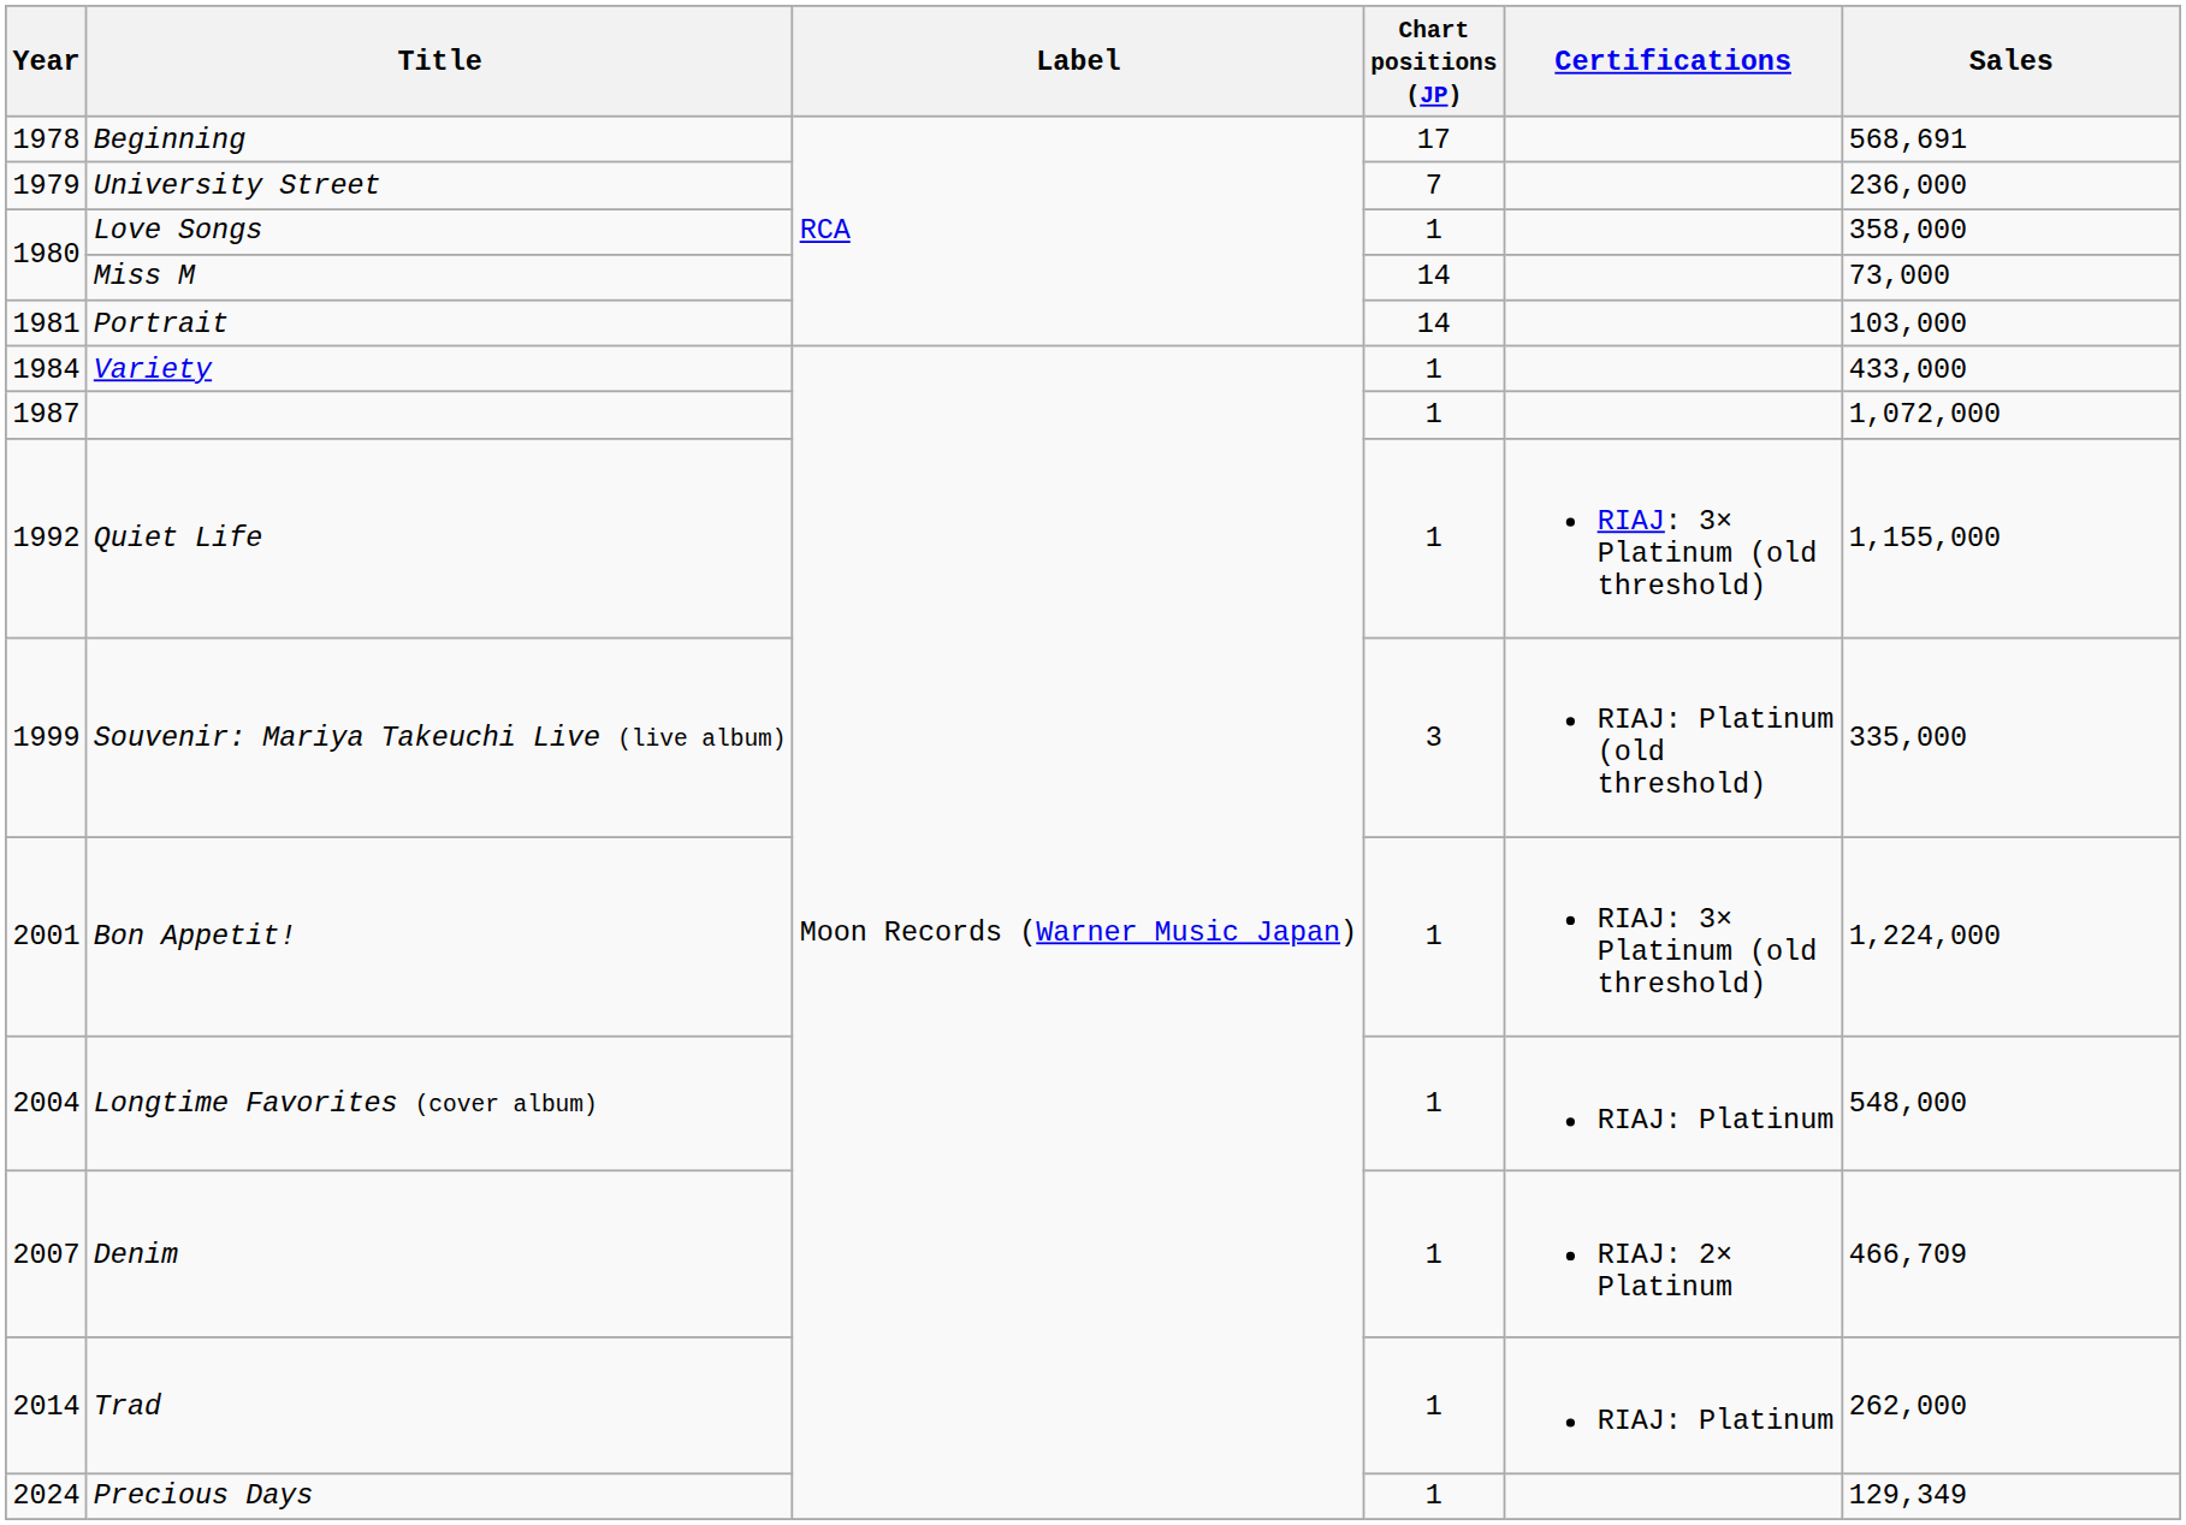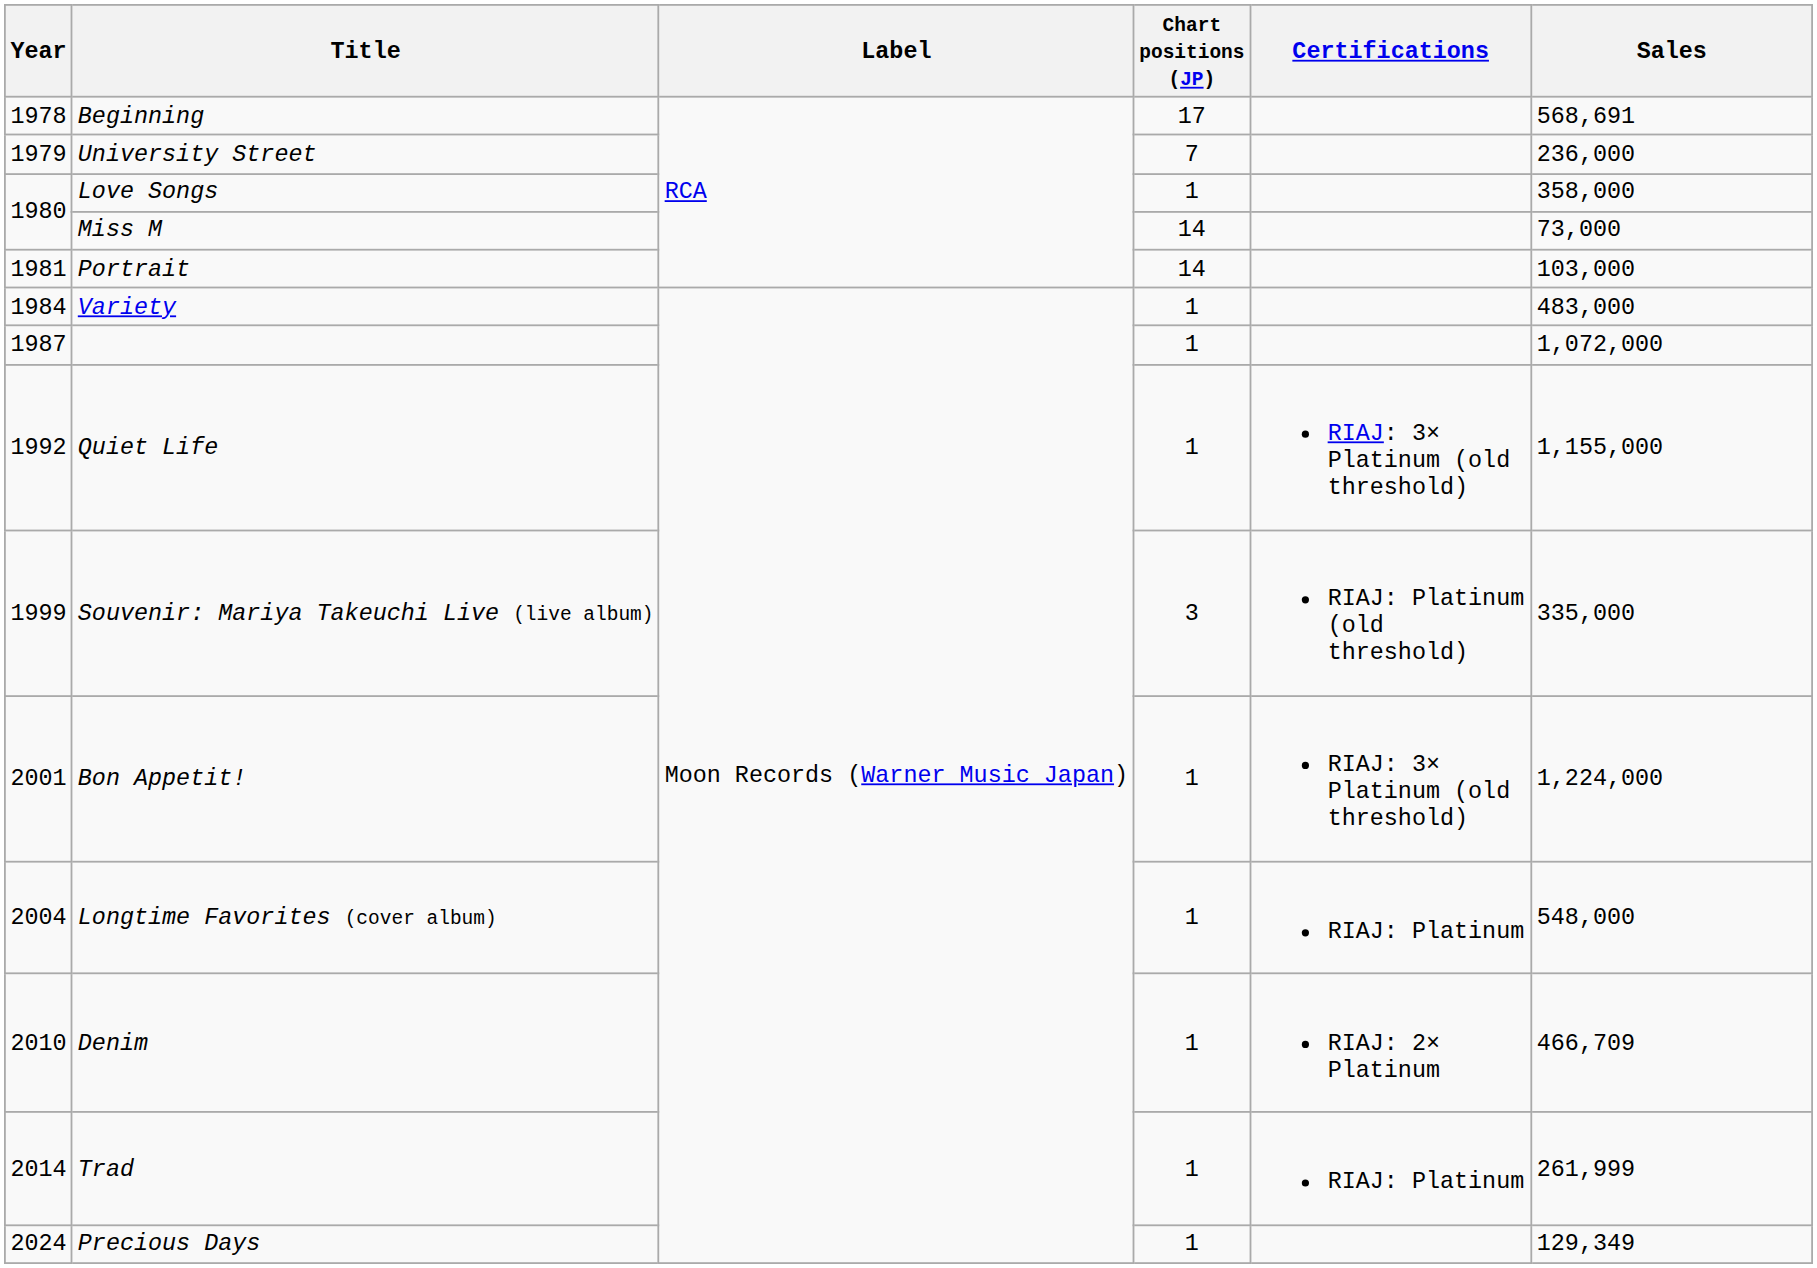 <table class="wikitable">
 <tr>
 <th>Year</th>
 <th>Title</th>
 <th>Label</th>
 <th width="30"><small>Chart positions (<a href='#'>JP</a>)</small></th>
 <th scope="col" width="150"><a href='#'>Certifications</a></th>
 <th scope="col" width="150">Sales</th>
 </tr>
 <tr>
 <td>1978</td>
 <td><em>Beginning</em></td>
 <td rowspan=5><a href='#'>RCA</a></td>
 <td align=center>17</td>
 <td></td>
 <td>568,691</td>
 </tr>
 <tr>
 <td>1979</td>
 <td><em>University Street</em></td>
 <td align=center>7</td>
 <td></td>
 <td>236,000</td>
 </tr>
 <tr>
 <td rowspan=2>1980</td>
 <td><em>Love Songs</em></td>
 <td align=center>1</td>
 <td></td>
 <td>358,000</td>
 </tr>
 <tr>
 <td><em>Miss M</em></td>
 <td align=center>14</td>
 <td></td>
 <td>73,000</td>
 </tr>
 <tr>
 <td>1981</td>
 <td><em>Portrait</em></td>
 <td align=center>14</td>
 <td></td>
 <td>103,000</td>
 </tr>
 <tr>
 <td>1984</td>
 <td><em><a href='#'>Variety</a></em></td>
 <td rowspan=9>Moon Records (<a href='#'>Warner Music Japan</a>)</td>
 <td align=center>1</td>
 <td></td>
-<td>433,000</td>
+<td>483,000</td>
 </tr>
 <tr>
 <td>1987</td>
 <td><em></em></td>
 <td align=center>1</td>
 <td></td>
 <td>1,072,000</td>
 </tr>
 <tr>
 <td>1992</td>
 <td><em>Quiet Life</em></td>
 <td align=center>1</td>
 <td><br><ul><li><a href='#'>RIAJ</a>: 3× Platinum (old threshold)</li></ul></td>
 <td>1,155,000</td>
 </tr>
 <tr>
 <td>1999</td>
 <td><em>Souvenir: Mariya Takeuchi Live</em> <small>(live album)</small></td>
 <td align=center>3</td>
 <td><br><ul><li>RIAJ: Platinum (old threshold)</li></ul></td>
 <td>335,000</td>
 </tr>
 <tr>
 <td>2001</td>
 <td><em>Bon Appetit!</em></td>
 <td align=center>1</td>
 <td><br><ul><li>RIAJ: 3× Platinum (old threshold)</li></ul></td>
 <td>1,224,000</td>
 </tr>
 <tr>
 <td>2004</td>
 <td><em>Longtime Favorites</em> <small>(cover album)</small></td>
 <td align=center>1</td>
 <td><br><ul><li>RIAJ: Platinum</li></ul></td>
 <td>548,000</td>
 </tr>
 <tr>
-<td>2007</td>
+<td>2010</td>
 <td><em>Denim</em></td>
 <td align=center>1</td>
 <td><br><ul><li>RIAJ: 2× Platinum</li></ul></td>
 <td>466,709</td>
 </tr>
 <tr>
 <td>2014</td>
 <td><em>Trad</em></td>
 <td align=center>1</td>
 <td><br><ul><li>RIAJ: Platinum</li></ul></td>
-<td>262,000</td>
+<td>261,999</td>
 </tr>
 <tr>
 <td>2024</td>
 <td><em>Precious Days</em></td>
 <td align=center>1</td>
 <td></td>
 <td>129,349</td>
 </tr>
 </table>
